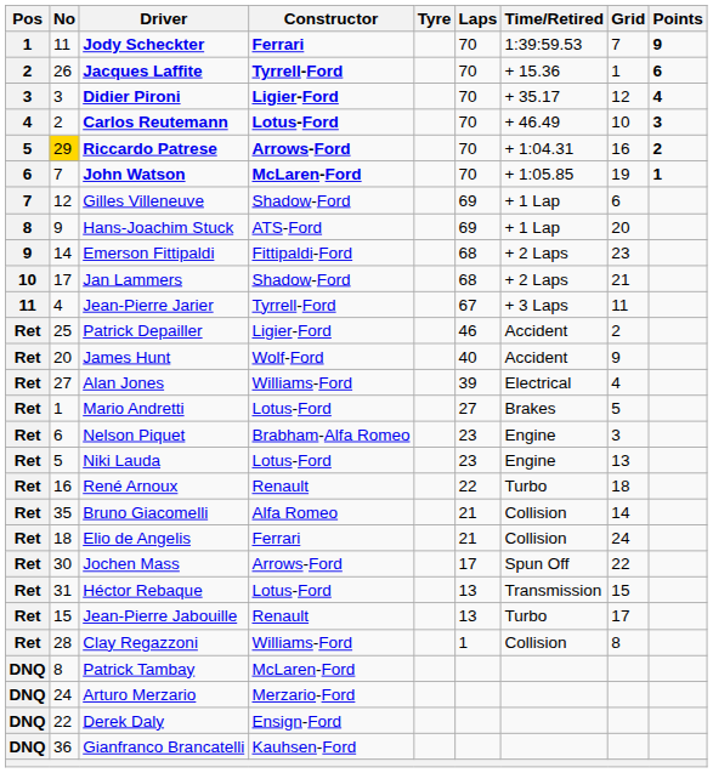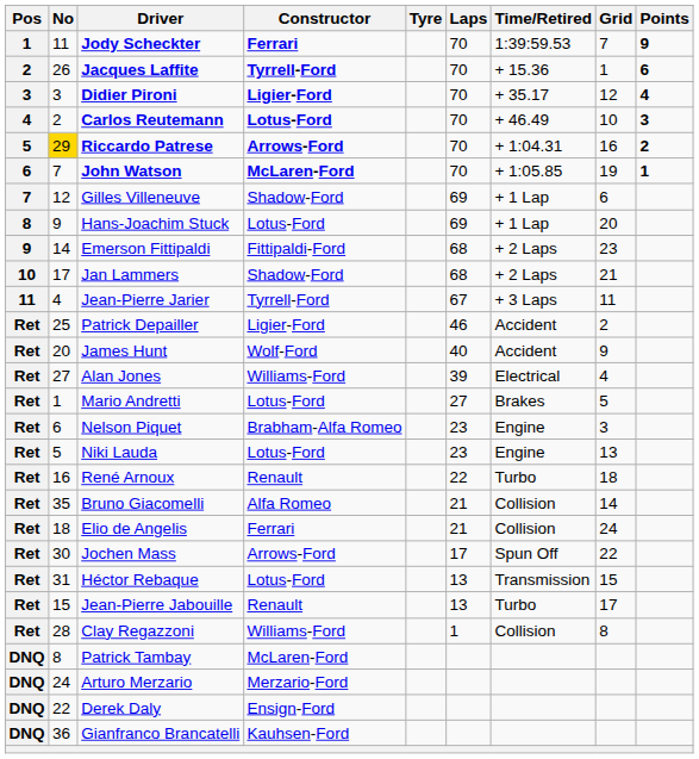 <table class="wikitable" style="font-size: 95%;">
 <tr>
 <th>Pos</th>
 <th>No</th>
 <th>Driver</th>
 <th>Constructor</th>
 <th>Tyre</th>
 <th>Laps</th>
 <th>Time/Retired</th>
 <th>Grid</th>
 <th>Points</th>
 </tr>
 <tr>
 <th>1</th>
 <td>11</td>
 <td> <strong><a href='#'>Jody Scheckter</a></strong></td>
 <td><strong><a href='#'>Ferrari</a></strong></td>
 <td></td>
 <td>70</td>
 <td>1:39:59.53</td>
 <td>7</td>
 <td><strong>9</strong></td>
 </tr>
 <tr>
 <th>2</th>
 <td>26</td>
 <td> <strong><a href='#'>Jacques Laffite</a></strong></td>
 <td><strong><a href='#'>Tyrrell</a>-<a href='#'>Ford</a></strong></td>
 <td></td>
 <td>70</td>
 <td>+ 15.36</td>
 <td>1</td>
 <td><strong>6</strong></td>
 </tr>
 <tr>
 <th>3</th>
 <td>3</td>
 <td> <strong><a href='#'>Didier Pironi</a></strong></td>
 <td><strong><a href='#'>Ligier</a>-<a href='#'>Ford</a></strong></td>
 <td></td>
 <td>70</td>
 <td>+ 35.17</td>
 <td>12</td>
 <td><strong>4</strong></td>
 </tr>
 <tr>
 <th>4</th>
 <td>2</td>
 <td> <strong><a href='#'>Carlos Reutemann</a></strong></td>
 <td><strong><a href='#'>Lotus</a>-<a href='#'>Ford</a></strong></td>
 <td></td>
 <td>70</td>
 <td>+ 46.49</td>
 <td>10</td>
 <td><strong>3</strong></td>
 </tr>
 <tr>
 <th>5</th>
 <td style="background: gold;">29</td>
 <td> <strong><a href='#'>Riccardo Patrese</a></strong></td>
 <td><strong><a href='#'>Arrows</a>-<a href='#'>Ford</a></strong></td>
 <td></td>
 <td>70</td>
 <td>+ 1:04.31</td>
 <td>16</td>
 <td><strong>2</strong></td>
 </tr>
 <tr>
 <th>6</th>
 <td>7</td>
 <td> <strong><a href='#'>John Watson</a></strong></td>
 <td><strong><a href='#'>McLaren</a>-<a href='#'>Ford</a></strong></td>
 <td></td>
 <td>70</td>
 <td>+ 1:05.85</td>
 <td>19</td>
 <td><strong>1</strong></td>
 </tr>
 <tr>
 <th>7</th>
 <td>12</td>
 <td> <a href='#'>Gilles Villeneuve</a></td>
 <td><a href='#'>Shadow</a>-<a href='#'>Ford</a></td>
 <td></td>
 <td>69</td>
 <td>+ 1 Lap</td>
 <td>6</td>
 <td></td>
 </tr>
 <tr>
 <th>8</th>
 <td>9</td>
 <td> <a href='#'>Hans-Joachim Stuck</a></td>
-<td><a href='#'>ATS</a>-<a href='#'>Ford</a></td>
+<td><a href='#'>Lotus</a>-<a href='#'>Ford</a></td>
 <td></td>
 <td>69</td>
 <td>+ 1 Lap</td>
 <td>20</td>
 <td></td>
 </tr>
 <tr>
 <th>9</th>
 <td>14</td>
 <td> <a href='#'>Emerson Fittipaldi</a></td>
 <td><a href='#'>Fittipaldi</a>-<a href='#'>Ford</a></td>
 <td></td>
 <td>68</td>
 <td>+ 2 Laps</td>
 <td>23</td>
 <td></td>
 </tr>
 <tr>
 <th>10</th>
 <td>17</td>
 <td> <a href='#'>Jan Lammers</a></td>
 <td><a href='#'>Shadow</a>-<a href='#'>Ford</a></td>
 <td></td>
 <td>68</td>
 <td>+ 2 Laps</td>
 <td>21</td>
 <td></td>
 </tr>
 <tr>
 <th>11</th>
 <td>4</td>
 <td> <a href='#'>Jean-Pierre Jarier</a></td>
 <td><a href='#'>Tyrrell</a>-<a href='#'>Ford</a></td>
 <td></td>
 <td>67</td>
 <td>+ 3 Laps</td>
 <td>11</td>
 <td></td>
 </tr>
 <tr>
 <th>Ret</th>
 <td>25</td>
 <td> <a href='#'>Patrick Depailler</a></td>
 <td><a href='#'>Ligier</a>-<a href='#'>Ford</a></td>
 <td></td>
 <td>46</td>
 <td>Accident</td>
 <td>2</td>
 <td></td>
 </tr>
 <tr>
 <th>Ret</th>
 <td>20</td>
 <td> <a href='#'>James Hunt</a></td>
 <td><a href='#'>Wolf</a>-<a href='#'>Ford</a></td>
 <td></td>
 <td>40</td>
 <td>Accident</td>
 <td>9</td>
 <td></td>
 </tr>
 <tr>
 <th>Ret</th>
 <td>27</td>
 <td> <a href='#'>Alan Jones</a></td>
 <td><a href='#'>Williams</a>-<a href='#'>Ford</a></td>
 <td></td>
 <td>39</td>
 <td>Electrical</td>
 <td>4</td>
 <td></td>
 </tr>
 <tr>
 <th>Ret</th>
 <td>1</td>
 <td> <a href='#'>Mario Andretti</a></td>
 <td><a href='#'>Lotus</a>-<a href='#'>Ford</a></td>
 <td></td>
 <td>27</td>
 <td>Brakes</td>
 <td>5</td>
 <td></td>
 </tr>
 <tr>
 <th>Ret</th>
 <td>6</td>
 <td> <a href='#'>Nelson Piquet</a></td>
 <td><a href='#'>Brabham</a>-<a href='#'>Alfa Romeo</a></td>
 <td></td>
 <td>23</td>
 <td>Engine</td>
 <td>3</td>
 <td></td>
 </tr>
 <tr>
 <th>Ret</th>
 <td>5</td>
 <td> <a href='#'>Niki Lauda</a></td>
 <td><a href='#'>Lotus</a>-<a href='#'>Ford</a></td>
 <td></td>
 <td>23</td>
 <td>Engine</td>
 <td>13</td>
 <td></td>
 </tr>
 <tr>
 <th>Ret</th>
 <td>16</td>
 <td> <a href='#'>René Arnoux</a></td>
 <td><a href='#'>Renault</a></td>
 <td></td>
 <td>22</td>
 <td>Turbo</td>
 <td>18</td>
 <td></td>
 </tr>
 <tr>
 <th>Ret</th>
 <td>35</td>
 <td> <a href='#'>Bruno Giacomelli</a></td>
 <td><a href='#'>Alfa Romeo</a></td>
 <td></td>
 <td>21</td>
 <td>Collision</td>
 <td>14</td>
 <td></td>
 </tr>
 <tr>
 <th>Ret</th>
 <td>18</td>
 <td> <a href='#'>Elio de Angelis</a></td>
 <td><a href='#'>Ferrari</a></td>
 <td></td>
 <td>21</td>
 <td>Collision</td>
 <td>24</td>
 <td></td>
 </tr>
 <tr>
 <th>Ret</th>
 <td>30</td>
 <td> <a href='#'>Jochen Mass</a></td>
 <td><a href='#'>Arrows</a>-<a href='#'>Ford</a></td>
 <td></td>
 <td>17</td>
 <td>Spun Off</td>
 <td>22</td>
 <td></td>
 </tr>
 <tr>
 <th>Ret</th>
 <td>31</td>
 <td> <a href='#'>Héctor Rebaque</a></td>
 <td><a href='#'>Lotus</a>-<a href='#'>Ford</a></td>
 <td></td>
 <td>13</td>
 <td>Transmission</td>
 <td>15</td>
 <td></td>
 </tr>
 <tr>
 <th>Ret</th>
 <td>15</td>
 <td> <a href='#'>Jean-Pierre Jabouille</a></td>
 <td><a href='#'>Renault</a></td>
 <td></td>
 <td>13</td>
 <td>Turbo</td>
 <td>17</td>
 <td></td>
 </tr>
 <tr>
 <th>Ret</th>
 <td>28</td>
 <td> <a href='#'>Clay Regazzoni</a></td>
 <td><a href='#'>Williams</a>-<a href='#'>Ford</a></td>
 <td></td>
 <td>1</td>
 <td>Collision</td>
 <td>8</td>
 <td></td>
 </tr>
 <tr>
 <th>DNQ</th>
 <td>8</td>
 <td> <a href='#'>Patrick Tambay</a></td>
 <td><a href='#'>McLaren</a>-<a href='#'>Ford</a></td>
 <td></td>
 <td></td>
 <td></td>
 <td></td>
 <td></td>
 </tr>
 <tr>
 <th>DNQ</th>
 <td>24</td>
 <td> <a href='#'>Arturo Merzario</a></td>
 <td><a href='#'>Merzario</a>-<a href='#'>Ford</a></td>
 <td></td>
 <td></td>
 <td></td>
 <td></td>
 <td></td>
 </tr>
 <tr>
 <th>DNQ</th>
 <td>22</td>
 <td> <a href='#'>Derek Daly</a></td>
 <td><a href='#'>Ensign</a>-<a href='#'>Ford</a></td>
 <td></td>
 <td></td>
 <td></td>
 <td></td>
 <td></td>
 </tr>
 <tr>
 <th>DNQ</th>
 <td>36</td>
 <td> <a href='#'>Gianfranco Brancatelli</a></td>
 <td><a href='#'>Kauhsen</a>-<a href='#'>Ford</a></td>
 <td></td>
 <td></td>
 <td></td>
 <td></td>
 <td></td>
 </tr>
 <tr>
 <th colspan="9"></th>
 </tr>
 </table>
